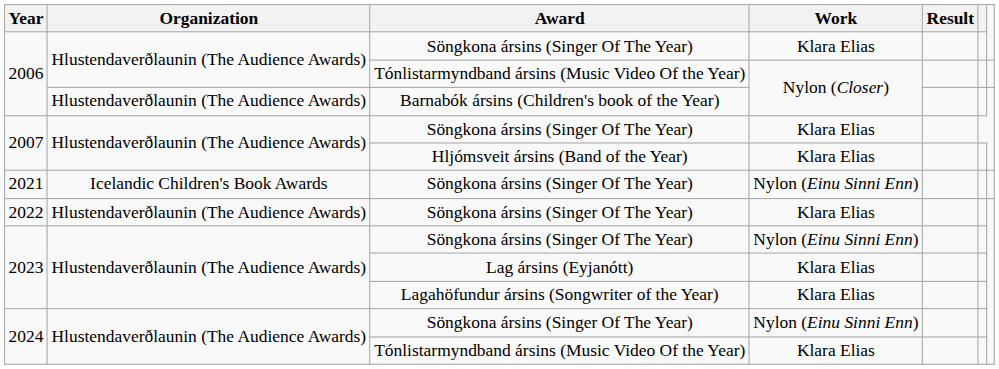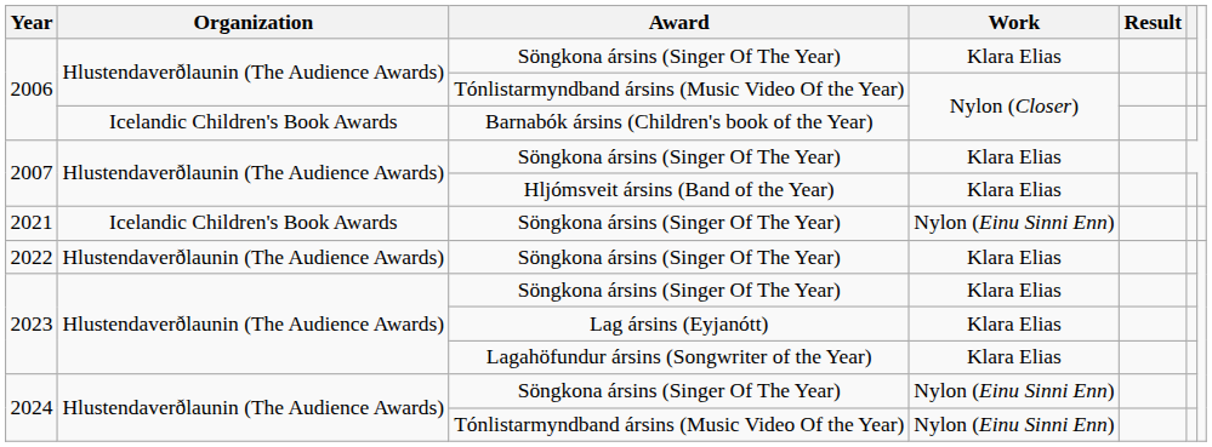 <table class="wikitable plainrowheaders" style="text-align:center;">
 <tr>
 <th>Year</th>
 <th>Organization</th>
 <th>Award</th>
 <th>Work</th>
 <th>Result</th>
 <th></th>
 </tr>
 <tr>
 <td rowspan="3">2006</td>
 <td rowspan="2">Hlustendaverðlaunin (The Audience Awards)</td>
 <td>Söngkona ársins (Singer Of The Year)</td>
 <td rowspan="1">Klara Elias</td>
 <td></td>
 <td></td>
 </tr>
 <tr>
 <td>Tónlistarmyndband ársins (Music Video Of the Year)</td>
 <td rowspan="2">Nylon (<em>Closer</em>)</td>
 <td></td>
 <td></td>
 <td></td>
 </tr>
 <tr>
-<td rowspan="1">Hlustendaverðlaunin (The Audience Awards)</td>
+<td rowspan="1">Icelandic Children's Book Awards</td>
 <td>Barnabók ársins (Children's book of the Year)</td>
 <td></td>
 <td></td>
 </tr>
 <tr>
 <td rowspan="2">2007</td>
 <td rowspan="2">Hlustendaverðlaunin (The Audience Awards)</td>
 <td>Söngkona ársins (Singer Of The Year)</td>
 <td rowspan="1">Klara Elias</td>
 <td></td>
 </tr>
 <tr>
 <td rowspan="1">Hljómsveit ársins (Band of the Year)</td>
 <td rowspan="1">Klara Elias</td>
 <td></td>
 <td></td>
 </tr>
 <tr>
 <td rowspan="1">2021</td>
 <td rowspan="1">Icelandic Children's Book Awards</td>
 <td rowspan="1">Söngkona ársins (Singer Of The Year)</td>
 <td>Nylon (<em>Einu Sinni Enn</em>)</td>
 <td></td>
 <td></td>
 <td></td>
 </tr>
 <tr>
 <td rowspan="1">2022</td>
 <td rowspan="1">Hlustendaverðlaunin (The Audience Awards)</td>
 <td rowspan="1">Söngkona ársins (Singer Of The Year)</td>
 <td rowspan="1">Klara Elias</td>
 <td></td>
 <td></td>
 </tr>
 <tr>
 <td rowspan="3">2023</td>
 <td rowspan="3">Hlustendaverðlaunin (The Audience Awards)</td>
 <td rowspan="1">Söngkona ársins (Singer Of The Year)</td>
-<td>Nylon (<em>Einu Sinni Enn</em>)</td>
+<td rowspan="1">Klara Elias</td>
 <td></td>
 <td></td>
 </tr>
 <tr>
 <td rowspan="1">Lag ársins (Eyjanótt)</td>
 <td>Klara Elias</td>
 <td></td>
 <td></td>
 </tr>
 <tr>
 <td rowspan="1">Lagahöfundur ársins (Songwriter of the Year)</td>
 <td>Klara Elias</td>
 <td></td>
 <td></td>
 </tr>
 <tr>
 <td rowspan="2">2024</td>
 <td rowspan="2">Hlustendaverðlaunin (The Audience Awards)</td>
 <td rowspan="1">Söngkona ársins (Singer Of The Year)</td>
 <td>Nylon (<em>Einu Sinni Enn</em>)</td>
 <td></td>
 <td></td>
 </tr>
 <tr>
 <td rowspan="1">Tónlistarmyndband ársins (Music Video Of the Year)</td>
-<td rowspan="1">Klara Elias</td>
+<td>Nylon (<em>Einu Sinni Enn</em>)</td>
 <td></td>
 <td></td>
 </tr>
 </table>
